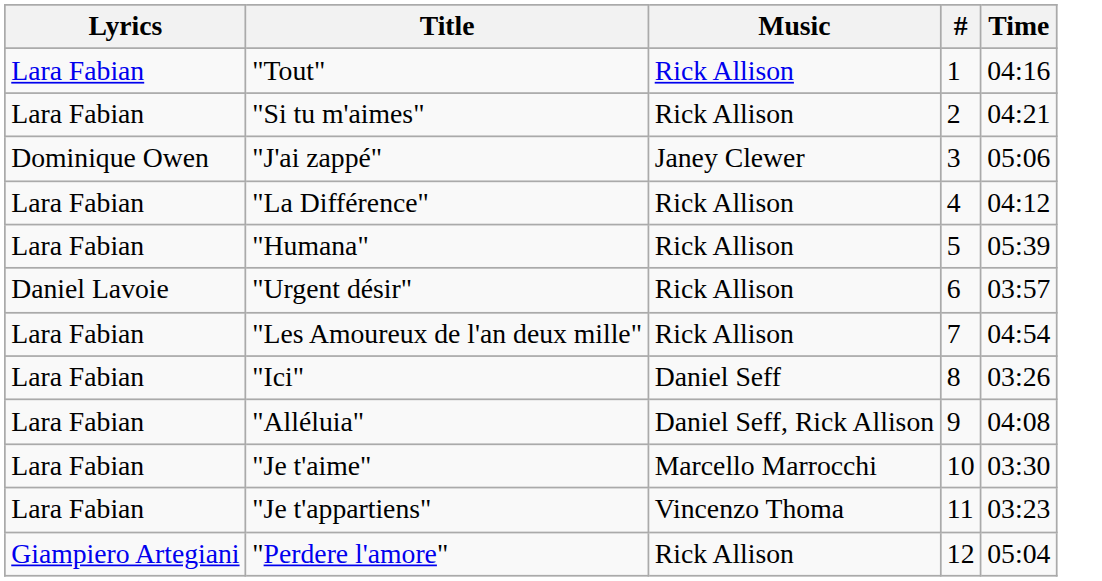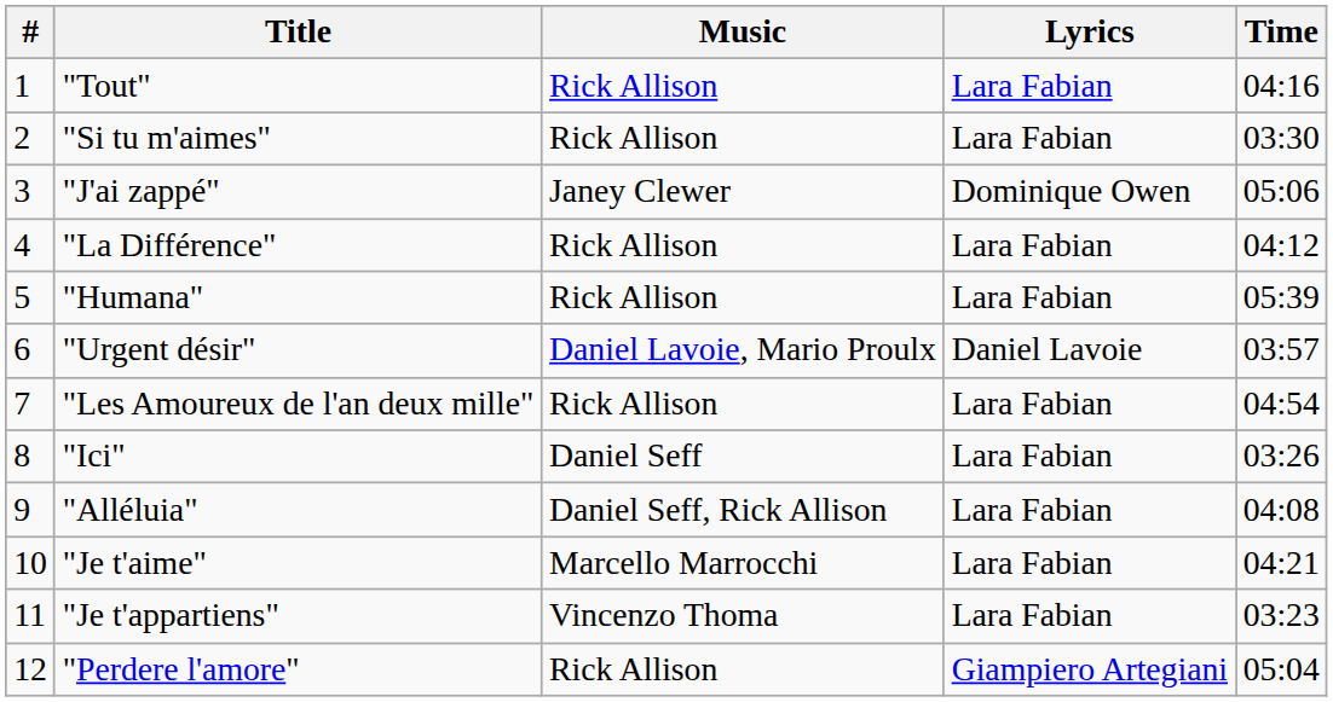 <table class="wikitable">
 <tr>
-<th>Lyrics</th>
+<th>#</th>
 <th>Title</th>
 <th>Music</th>
-<th>#</th>
+<th>Lyrics</th>
 <th>Time</th>
 </tr>
 <tr>
-<td><a href='#'>Lara Fabian</a></td>
+<td>1</td>
 <td>"Tout"</td>
 <td><a href='#'>Rick Allison</a></td>
-<td>1</td>
+<td><a href='#'>Lara Fabian</a></td>
 <td>04:16</td>
 </tr>
 <tr>
-<td>Lara Fabian</td>
+<td>2</td>
 <td>"Si tu m'aimes"</td>
 <td>Rick Allison</td>
-<td>2</td>
+<td>Lara Fabian</td>
+<td>03:30</td>
+</tr>
+<tr>
+<td>3</td>
+<td>"J'ai zappé"</td>
+<td>Janey Clewer</td>
+<td>Dominique Owen</td>
+<td>05:06</td>
+</tr>
+<tr>
+<td>4</td>
+<td>"La Différence"</td>
+<td>Rick Allison</td>
+<td>Lara Fabian</td>
+<td>04:12</td>
+</tr>
+<tr>
+<td>5</td>
+<td>"Humana"</td>
+<td>Rick Allison</td>
+<td>Lara Fabian</td>
+<td>05:39</td>
+</tr>
+<tr>
+<td>6</td>
+<td>"Urgent désir"</td>
+<td><a href='#'>Daniel Lavoie</a>, Mario Proulx</td>
+<td>Daniel Lavoie</td>
+<td>03:57</td>
+</tr>
+<tr>
+<td>7</td>
+<td>"Les Amoureux de l'an deux mille"</td>
+<td>Rick Allison</td>
+<td>Lara Fabian</td>
+<td>04:54</td>
+</tr>
+<tr>
+<td>8</td>
+<td>"Ici"</td>
+<td>Daniel Seff</td>
+<td>Lara Fabian</td>
+<td>03:26</td>
+</tr>
+<tr>
+<td>9</td>
+<td>"Alléluia"</td>
+<td>Daniel Seff, Rick Allison</td>
+<td>Lara Fabian</td>
+<td>04:08</td>
+</tr>
+<tr>
+<td>10</td>
+<td>"Je t'aime"</td>
+<td>Marcello Marrocchi</td>
+<td>Lara Fabian</td>
 <td>04:21</td>
 </tr>
 <tr>
-<td>Dominique Owen</td>
-<td>"J'ai zappé"</td>
-<td>Janey Clewer</td>
-<td>3</td>
-<td>05:06</td>
-</tr>
-<tr>
-<td>Lara Fabian</td>
-<td>"La Différence"</td>
-<td>Rick Allison</td>
-<td>4</td>
-<td>04:12</td>
-</tr>
-<tr>
-<td>Lara Fabian</td>
-<td>"Humana"</td>
-<td>Rick Allison</td>
-<td>5</td>
-<td>05:39</td>
-</tr>
-<tr>
-<td>Daniel Lavoie</td>
-<td>"Urgent désir"</td>
-<td>Rick Allison</td>
-<td>6</td>
-<td>03:57</td>
-</tr>
-<tr>
-<td>Lara Fabian</td>
-<td>"Les Amoureux de l'an deux mille"</td>
-<td>Rick Allison</td>
-<td>7</td>
-<td>04:54</td>
-</tr>
-<tr>
-<td>Lara Fabian</td>
-<td>"Ici"</td>
-<td>Daniel Seff</td>
-<td>8</td>
-<td>03:26</td>
-</tr>
-<tr>
-<td>Lara Fabian</td>
-<td>"Alléluia"</td>
-<td>Daniel Seff, Rick Allison</td>
-<td>9</td>
-<td>04:08</td>
-</tr>
-<tr>
-<td>Lara Fabian</td>
-<td>"Je t'aime"</td>
-<td>Marcello Marrocchi</td>
-<td>10</td>
-<td>03:30</td>
-</tr>
-<tr>
-<td>Lara Fabian</td>
+<td>11</td>
 <td>"Je t'appartiens"</td>
 <td>Vincenzo Thoma</td>
-<td>11</td>
+<td>Lara Fabian</td>
 <td>03:23</td>
 </tr>
 <tr>
-<td><a href='#'>Giampiero Artegiani</a></td>
+<td>12</td>
 <td>"<a href='#'>Perdere l'amore</a>"</td>
 <td>Rick Allison</td>
-<td>12</td>
+<td><a href='#'>Giampiero Artegiani</a></td>
 <td>05:04</td>
 </tr>
 </table>
